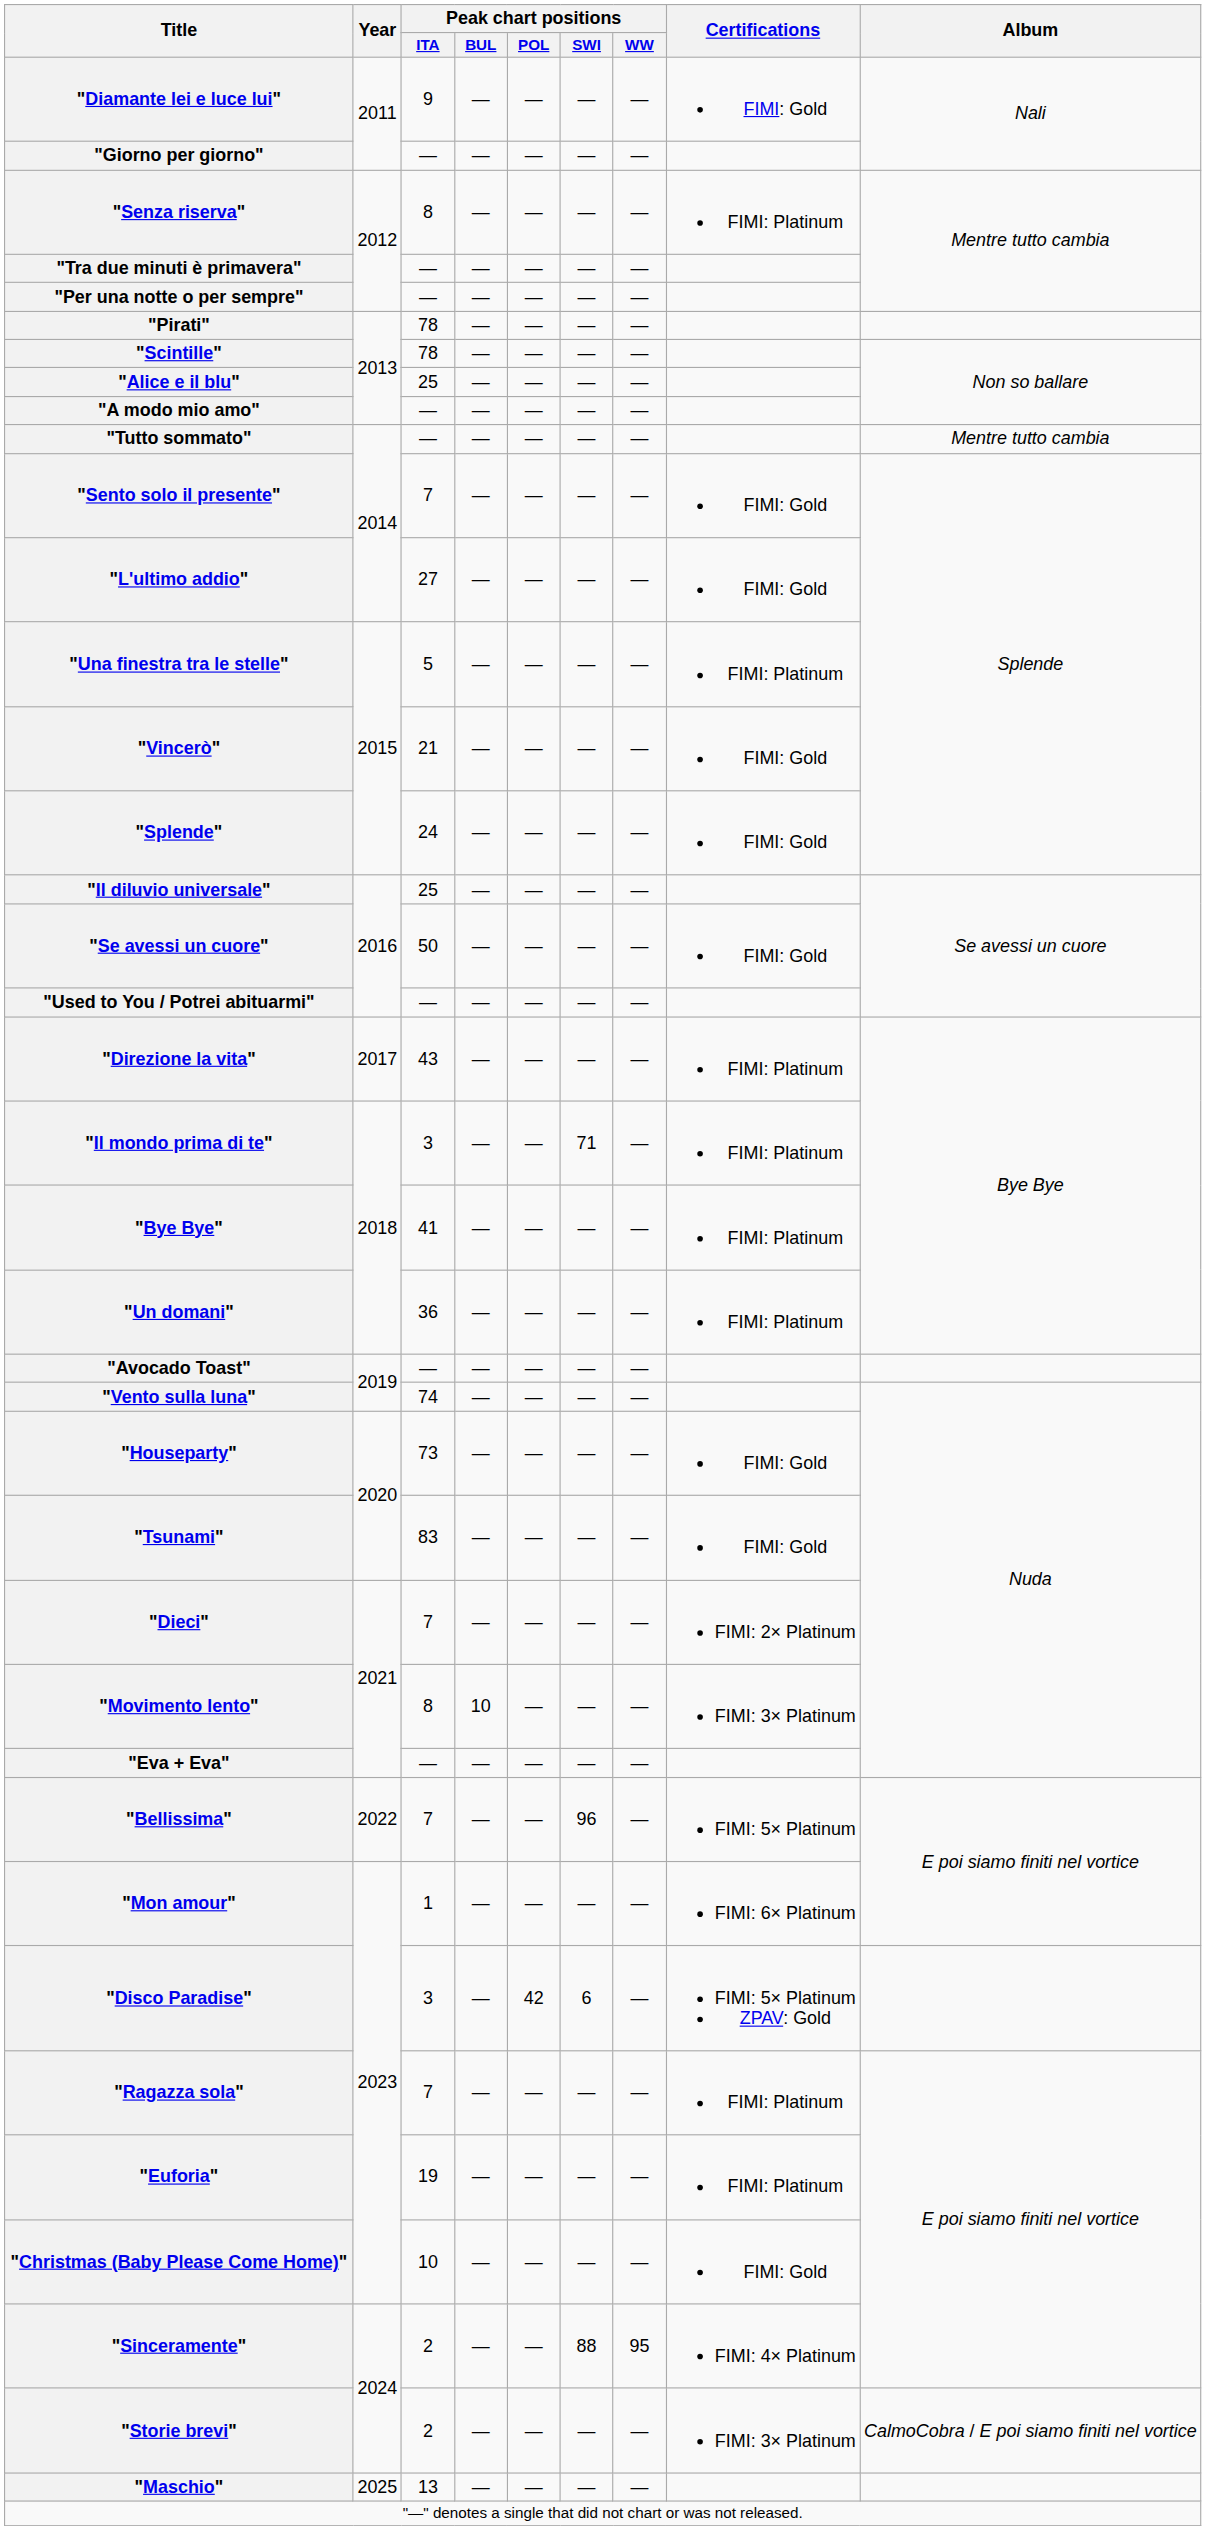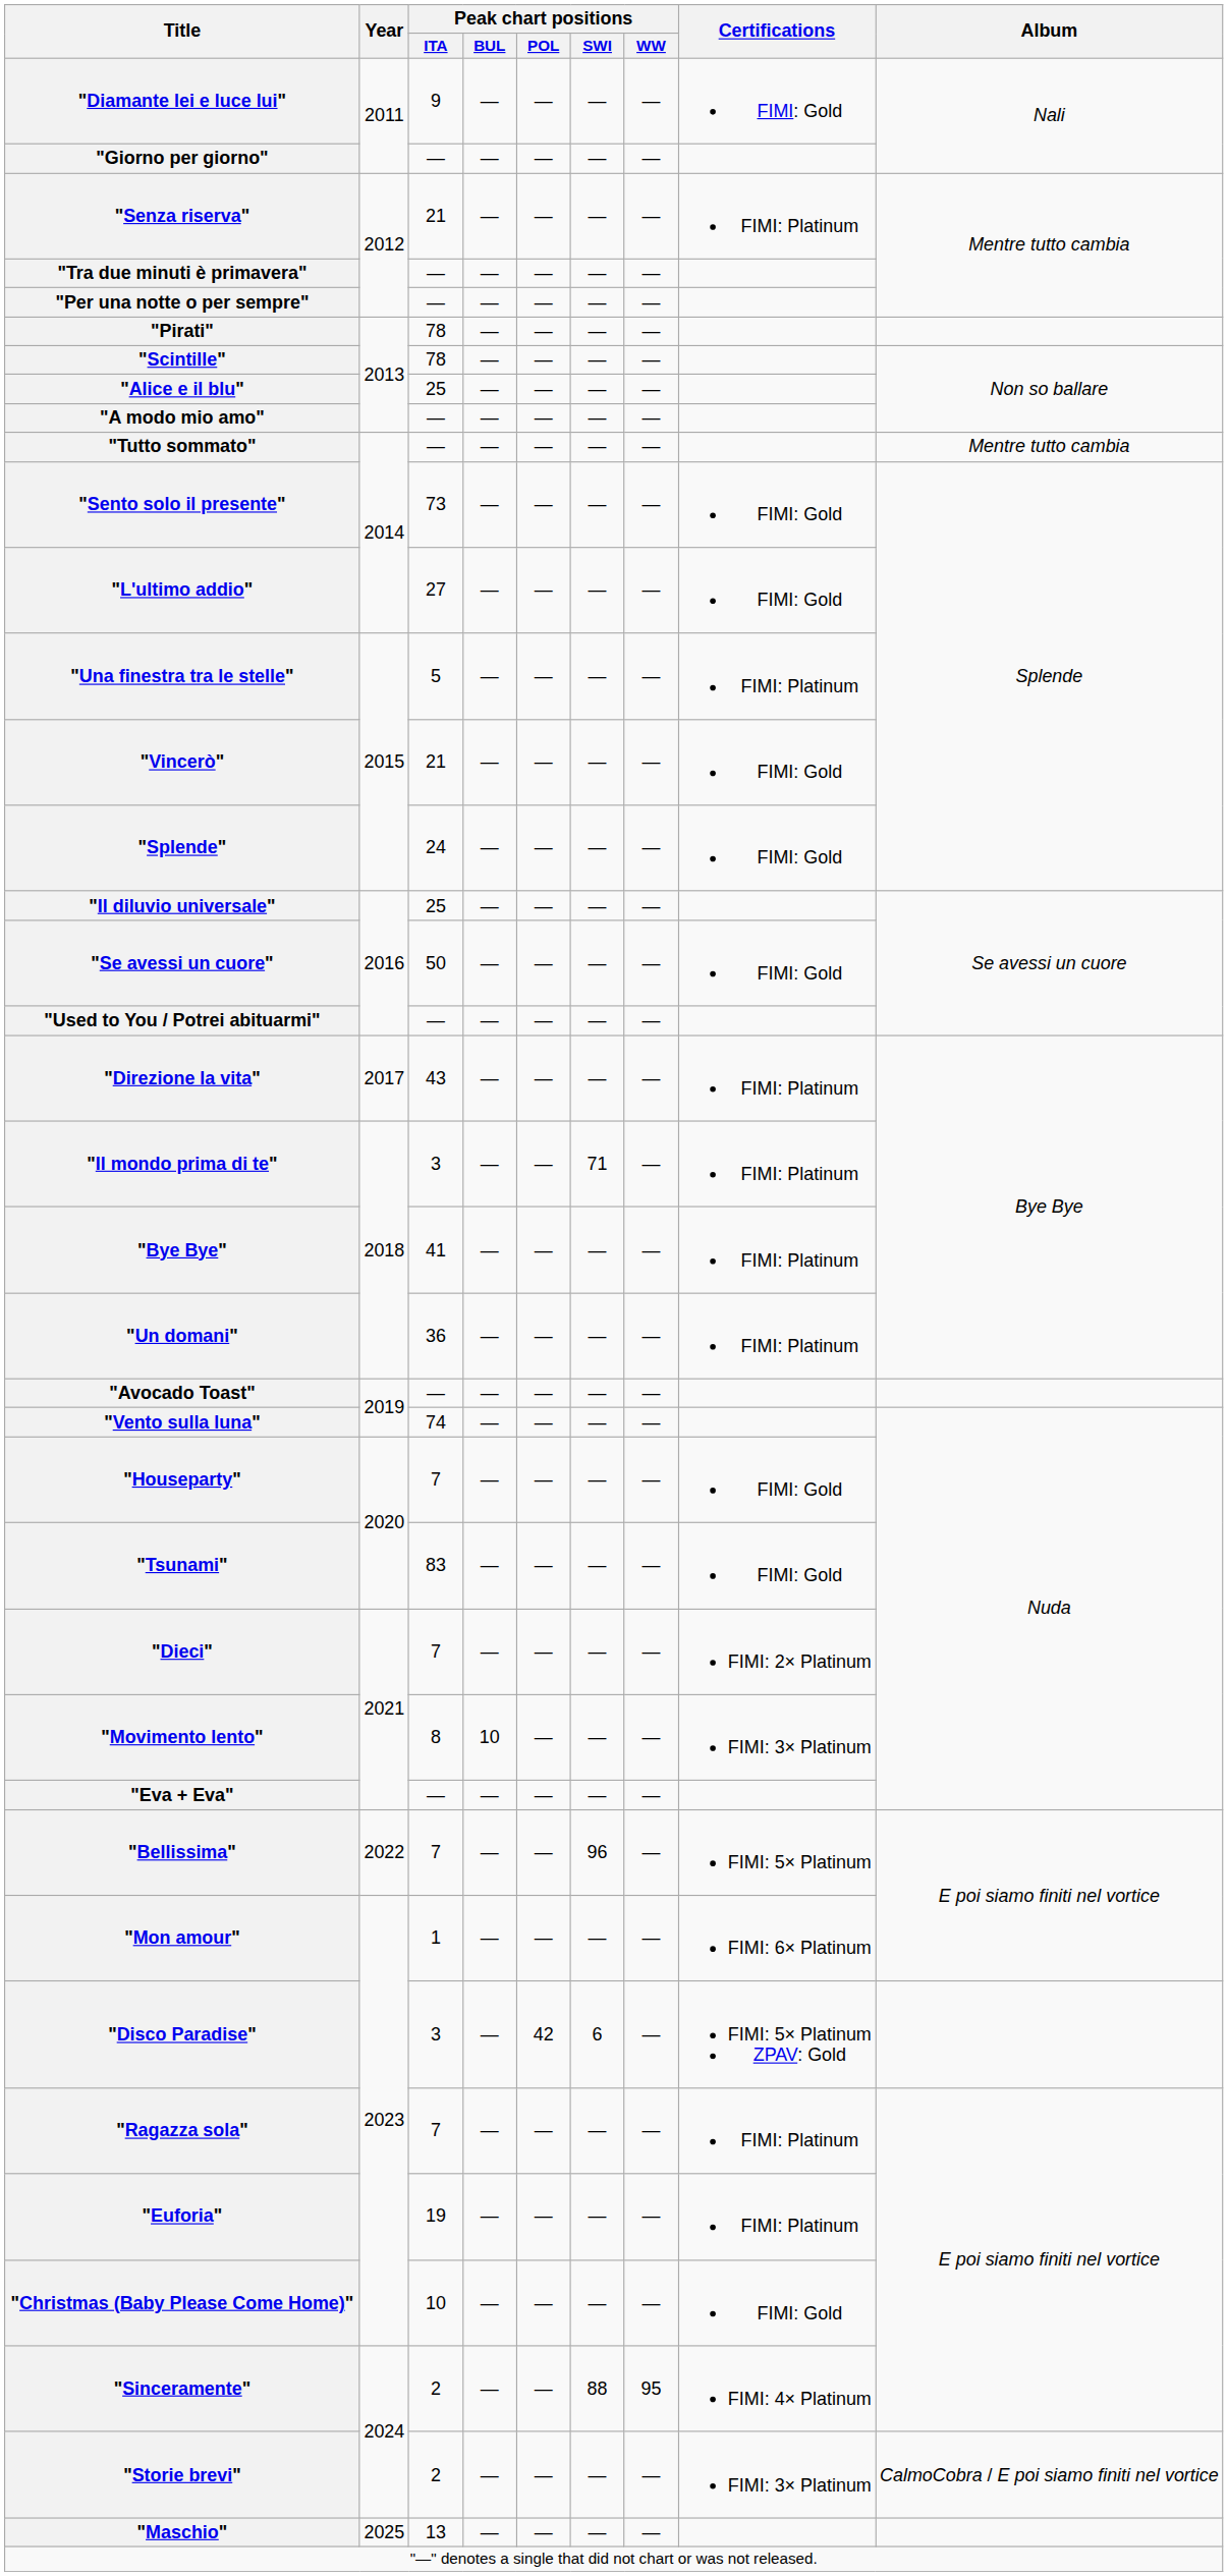 <table class="wikitable plainrowheaders" style="text-align:center;">
 <tr>
 <th scope="col" rowspan="2" style="width:19em;">Title</th>
 <th scope="col" rowspan="2" style="width:1em;">Year</th>
 <th colspan="5" scope="col">Peak chart positions</th>
 <th scope="col" rowspan="2"><a href='#'>Certifications</a></th>
 <th scope="col" rowspan="2">Album</th>
 </tr>
 <tr>
 <th scope="col" style="width:3em;font-size:85%;"><a href='#'>ITA</a><br></th>
 <th scope="col" style="width:3em;font-size:85%;"><a href='#'>BUL</a><br></th>
 <th scope="col" style="width:3em;font-size:85%;"><a href='#'>POL</a><br></th>
 <th scope="col" style="width:3em;font-size:85%;"><a href='#'>SWI</a><br></th>
 <th scope="col" style="width:3em;font-size:85%;"><a href='#'>WW</a><br></th>
 </tr>
 <tr>
 <th scope="row">"<a href='#'>Diamante lei e luce lui</a>"</th>
 <td rowspan="2">2011</td>
 <td>9</td>
 <td>—</td>
 <td>—</td>
 <td>—</td>
 <td>—</td>
 <td><br><ul><li><a href='#'>FIMI</a>: Gold</li></ul></td>
 <td rowspan="2"><em>Nali</em></td>
 </tr>
 <tr>
 <th scope="row">"Giorno per giorno"</th>
 <td>—</td>
 <td>—</td>
 <td>—</td>
 <td>—</td>
 <td>—</td>
 <td></td>
 </tr>
 <tr>
 <th scope="row">"<a href='#'>Senza riserva</a>"</th>
 <td rowspan="3">2012</td>
-<td>8</td>
+<td>21</td>
 <td>—</td>
 <td>—</td>
 <td>—</td>
 <td>—</td>
 <td><br><ul><li>FIMI: Platinum</li></ul></td>
 <td rowspan="3"><em>Mentre tutto cambia</em></td>
 </tr>
 <tr>
 <th scope="row">"Tra due minuti è primavera"</th>
 <td>—</td>
 <td>—</td>
 <td>—</td>
 <td>—</td>
 <td>—</td>
 <td></td>
 </tr>
 <tr>
 <th scope="row">"Per una notte o per sempre"</th>
 <td>—</td>
 <td>—</td>
 <td>—</td>
 <td>—</td>
 <td>—</td>
 <td></td>
 </tr>
 <tr>
 <th scope="row">"Pirati"</th>
 <td rowspan="4">2013</td>
 <td>78</td>
 <td>—</td>
 <td>—</td>
 <td>—</td>
 <td>—</td>
 <td></td>
 <td></td>
 </tr>
 <tr>
 <th scope="row">"<a href='#'>Scintille</a>"</th>
 <td>78</td>
 <td>—</td>
 <td>—</td>
 <td>—</td>
 <td>—</td>
 <td></td>
 <td rowspan="3"><em>Non so ballare</em></td>
 </tr>
 <tr>
 <th scope="row">"<a href='#'>Alice e il blu</a>"</th>
 <td>25</td>
 <td>—</td>
 <td>—</td>
 <td>—</td>
 <td>—</td>
 <td></td>
 </tr>
 <tr>
 <th scope="row">"A modo mio amo"</th>
 <td>—</td>
 <td>—</td>
 <td>—</td>
 <td>—</td>
 <td>—</td>
 <td></td>
 </tr>
 <tr>
 <th scope="row">"Tutto sommato"</th>
 <td rowspan="3">2014</td>
 <td>—</td>
 <td>—</td>
 <td>—</td>
 <td>—</td>
 <td>—</td>
 <td></td>
 <td><em>Mentre tutto cambia</em></td>
 </tr>
 <tr>
 <th scope="row">"<a href='#'>Sento solo il presente</a>"</th>
-<td>7</td>
+<td>73</td>
 <td>—</td>
 <td>—</td>
 <td>—</td>
 <td>—</td>
 <td><br><ul><li>FIMI: Gold</li></ul></td>
 <td rowspan="5"><em>Splende</em></td>
 </tr>
 <tr>
 <th scope="row">"<a href='#'>L'ultimo addio</a>"</th>
 <td>27</td>
 <td>—</td>
 <td>—</td>
 <td>—</td>
 <td>—</td>
 <td><br><ul><li>FIMI: Gold</li></ul></td>
 </tr>
 <tr>
 <th scope="row">"<a href='#'>Una finestra tra le stelle</a>"</th>
 <td rowspan="3">2015</td>
 <td>5</td>
 <td>—</td>
 <td>—</td>
 <td>—</td>
 <td>—</td>
 <td><br><ul><li>FIMI: Platinum</li></ul></td>
 </tr>
 <tr>
 <th scope="row">"<a href='#'>Vincerò</a>"</th>
 <td>21</td>
 <td>—</td>
 <td>—</td>
 <td>—</td>
 <td>—</td>
 <td><br><ul><li>FIMI: Gold</li></ul></td>
 </tr>
 <tr>
 <th scope="row">"<a href='#'>Splende</a>"</th>
 <td>24</td>
 <td>—</td>
 <td>—</td>
 <td>—</td>
 <td>—</td>
 <td><br><ul><li>FIMI: Gold</li></ul></td>
 </tr>
 <tr>
 <th scope="row">"<a href='#'>Il diluvio universale</a>"</th>
 <td rowspan="3">2016</td>
 <td>25</td>
 <td>—</td>
 <td>—</td>
 <td>—</td>
 <td>—</td>
 <td></td>
 <td rowspan="3"><em>Se avessi un cuore</em></td>
 </tr>
 <tr>
 <th scope="row">"<a href='#'>Se avessi un cuore</a>"</th>
 <td>50</td>
 <td>—</td>
 <td>—</td>
 <td>—</td>
 <td>—</td>
 <td><br><ul><li>FIMI: Gold</li></ul></td>
 </tr>
 <tr>
 <th scope="row">"Used to You / Potrei abituarmi"</th>
 <td>—</td>
 <td>—</td>
 <td>—</td>
 <td>—</td>
 <td>—</td>
 <td></td>
 </tr>
 <tr>
 <th scope="row">"<a href='#'>Direzione la vita</a>"</th>
 <td>2017</td>
 <td>43</td>
 <td>—</td>
 <td>—</td>
 <td>—</td>
 <td>—</td>
 <td><br><ul><li>FIMI: Platinum</li></ul></td>
 <td rowspan="4"><em>Bye Bye</em></td>
 </tr>
 <tr>
 <th scope="row">"<a href='#'>Il mondo prima di te</a>"</th>
 <td rowspan="3">2018</td>
 <td>3</td>
 <td>—</td>
 <td>—</td>
 <td>71</td>
 <td>—</td>
 <td><br><ul><li>FIMI: Platinum</li></ul></td>
 </tr>
 <tr>
 <th scope="row">"<a href='#'>Bye Bye</a>"</th>
 <td>41</td>
 <td>—</td>
 <td>—</td>
 <td>—</td>
 <td>—</td>
 <td><br><ul><li>FIMI: Platinum</li></ul></td>
 </tr>
 <tr>
 <th scope="row">"<a href='#'>Un domani</a>"<br></th>
 <td>36</td>
 <td>—</td>
 <td>—</td>
 <td>—</td>
 <td>—</td>
 <td><br><ul><li>FIMI: Platinum</li></ul></td>
 </tr>
 <tr>
 <th scope="row">"Avocado Toast"</th>
 <td rowspan="2">2019</td>
 <td>—</td>
 <td>—</td>
 <td>—</td>
 <td>—</td>
 <td>—</td>
 <td></td>
 <td></td>
 </tr>
 <tr>
 <th scope="row">"<a href='#'>Vento sulla luna</a>"<br></th>
 <td>74</td>
 <td>—</td>
 <td>—</td>
 <td>—</td>
 <td>—</td>
 <td></td>
 <td rowspan="6"><em>Nuda</em></td>
 </tr>
 <tr>
 <th scope="row">"<a href='#'>Houseparty</a>"</th>
 <td rowspan="2">2020</td>
-<td>73</td>
+<td>7</td>
 <td>—</td>
 <td>—</td>
 <td>—</td>
 <td>—</td>
 <td><br><ul><li>FIMI: Gold</li></ul></td>
 </tr>
 <tr>
 <th scope="row">"<a href='#'>Tsunami</a>"</th>
 <td>83</td>
 <td>—</td>
 <td>—</td>
 <td>—</td>
 <td>—</td>
 <td><br><ul><li>FIMI: Gold</li></ul></td>
 </tr>
 <tr>
 <th scope="row">"<a href='#'>Dieci</a>"</th>
 <td rowspan="3">2021</td>
 <td>7</td>
 <td>—</td>
 <td>—</td>
 <td>—</td>
 <td>—</td>
 <td><br><ul><li>FIMI: 2× Platinum</li></ul></td>
 </tr>
 <tr>
 <th scope="row">"<a href='#'>Movimento lento</a>"<br></th>
 <td>8</td>
 <td>10</td>
 <td>—</td>
 <td>—</td>
 <td>—</td>
 <td><br><ul><li>FIMI: 3× Platinum</li></ul></td>
 </tr>
 <tr>
 <th scope="row">"Eva + Eva"<br></th>
 <td>—</td>
 <td>—</td>
 <td>—</td>
 <td>—</td>
 <td>—</td>
 <td></td>
 </tr>
 <tr>
 <th scope="row">"<a href='#'>Bellissima</a>"</th>
 <td>2022</td>
 <td>7</td>
 <td>—</td>
 <td>—</td>
 <td>96</td>
 <td>—</td>
 <td><br><ul><li>FIMI: 5× Platinum</li></ul></td>
 <td rowspan="2"><em>E poi siamo finiti nel vortice</em></td>
 </tr>
 <tr>
 <th scope="row">"<a href='#'>Mon amour</a>"</th>
 <td rowspan="5">2023</td>
 <td>1</td>
 <td>—</td>
 <td>—</td>
 <td>—</td>
 <td>—</td>
 <td><br><ul><li>FIMI: 6× Platinum</li></ul></td>
 </tr>
 <tr>
 <th scope="row">"<a href='#'>Disco Paradise</a>"<br></th>
 <td>3</td>
 <td>—</td>
 <td>42</td>
 <td>6</td>
 <td>—</td>
 <td><br><ul><li>FIMI: 5× Platinum</li><li><a href='#'>ZPAV</a>: Gold</li></ul></td>
 <td></td>
 </tr>
 <tr>
 <th scope="row">"<a href='#'>Ragazza sola</a>"</th>
 <td>7</td>
 <td>—</td>
 <td>—</td>
 <td>—</td>
 <td>—</td>
 <td><br><ul><li>FIMI: Platinum</li></ul></td>
 <td rowspan="4"><em>E poi siamo finiti nel vortice</em></td>
 </tr>
 <tr>
 <th scope="row">"<a href='#'>Euforia</a>"</th>
 <td>19</td>
 <td>—</td>
 <td>—</td>
 <td>—</td>
 <td>—</td>
 <td><br><ul><li>FIMI: Platinum</li></ul></td>
 </tr>
 <tr>
 <th scope="row">"<a href='#'>Christmas (Baby Please Come Home)</a>"</th>
 <td>10</td>
 <td>—</td>
 <td>—</td>
 <td>—</td>
 <td>—</td>
 <td><br><ul><li>FIMI: Gold</li></ul></td>
 </tr>
 <tr>
 <th scope="row">"<a href='#'>Sinceramente</a>"</th>
 <td rowspan="2">2024</td>
 <td>2</td>
 <td>—</td>
 <td>—</td>
 <td>88</td>
 <td>95</td>
 <td><br><ul><li>FIMI: 4× Platinum</li></ul></td>
 </tr>
 <tr>
 <th scope="row">"<a href='#'>Storie brevi</a>" </th>
 <td>2</td>
 <td>—</td>
 <td>—</td>
 <td>—</td>
 <td>—</td>
 <td><br><ul><li>FIMI: 3× Platinum</li></ul></td>
 <td><em>CalmoCobra</em> / <em>E poi siamo finiti nel vortice</em></td>
 </tr>
 <tr>
 <th scope="row">"<a href='#'>Maschio</a>"</th>
 <td>2025</td>
 <td>13<br></td>
 <td>—</td>
 <td>—</td>
 <td>—</td>
 <td>—</td>
 <td></td>
 <td></td>
 </tr>
 <tr>
 <td colspan="10" style="font-size:85%;">"—" denotes a single that did not chart or was not released.</td>
 </tr>
 </table>
